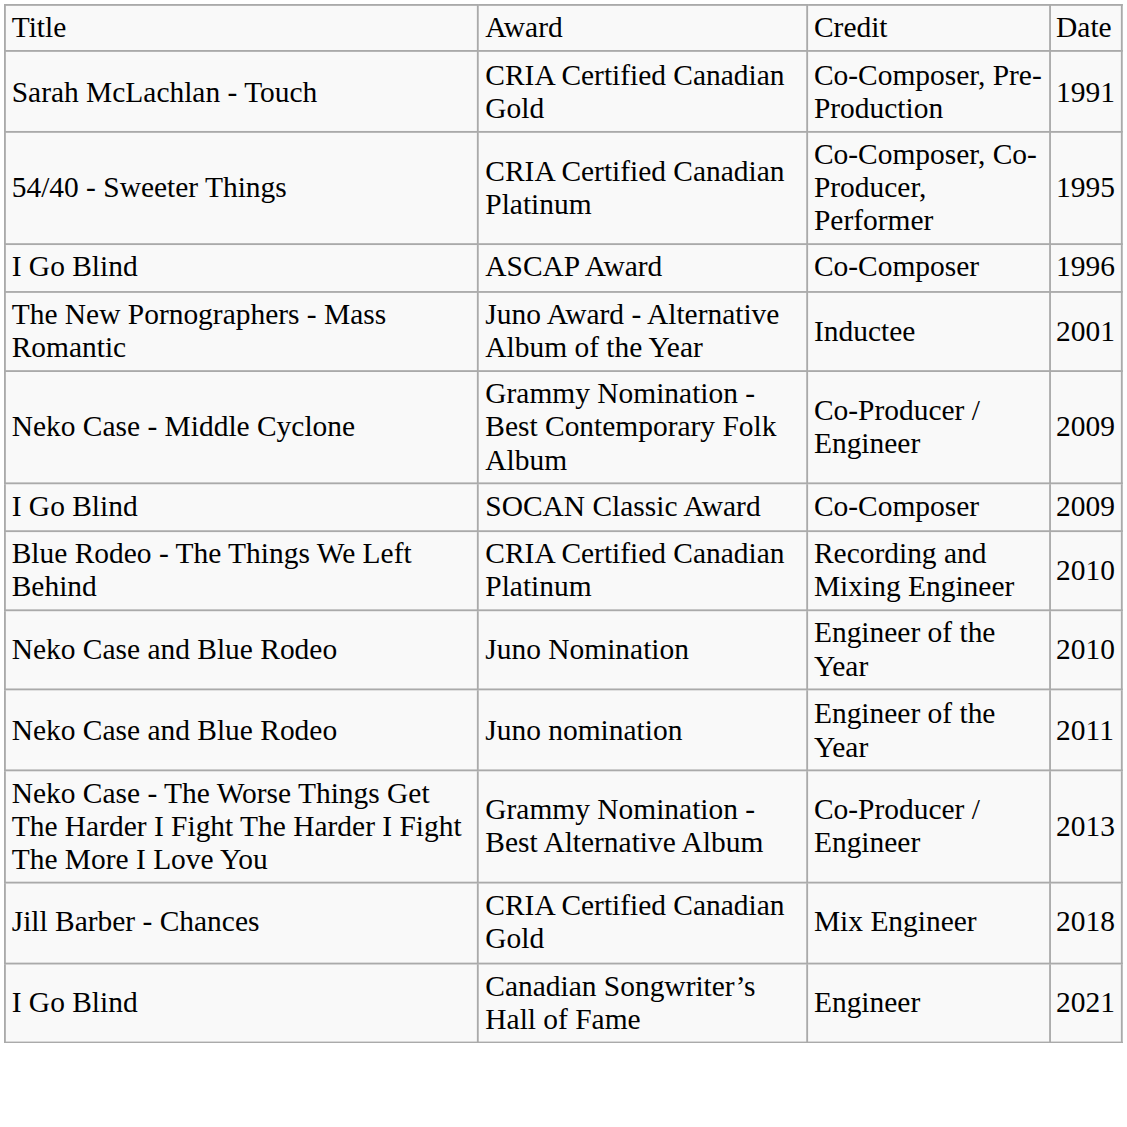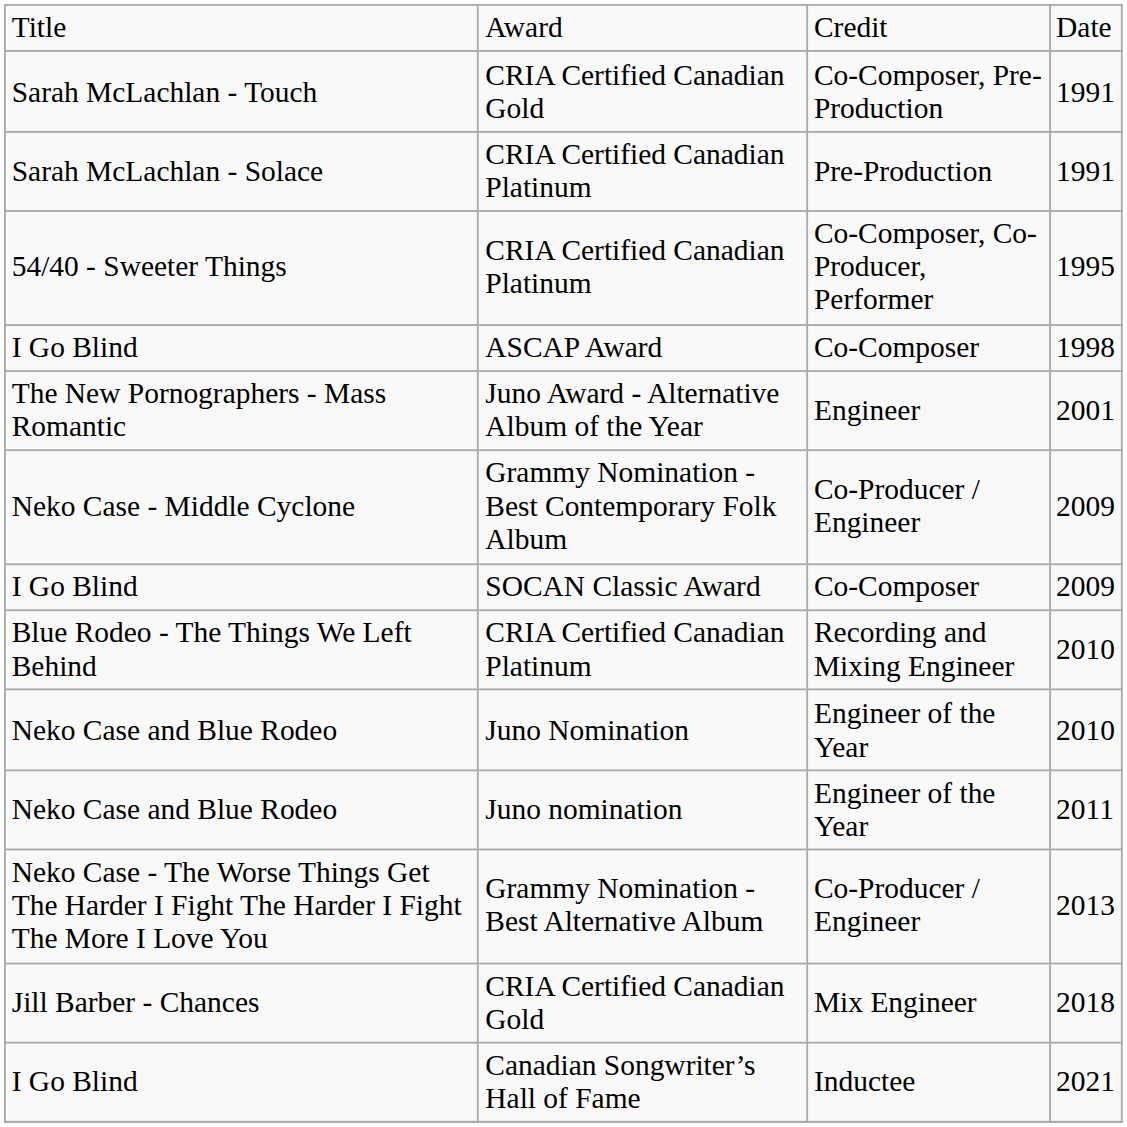 <table class="wikitable sortable" border="1">
 <tr>
 <td>Title</td>
 <td>Award</td>
 <td>Credit</td>
 <td>Date</td>
 </tr>
 <tr>
 <td>Sarah McLachlan - Touch</td>
 <td>CRIA Certified Canadian Gold</td>
 <td>Co-Composer, Pre-Production</td>
 <td>1991</td>
 </tr>
 <tr>
+<td>Sarah McLachlan - Solace</td>
+<td>CRIA Certified Canadian Platinum</td>
+<td>Pre-Production</td>
+<td>1991</td>
+</tr>
+<tr>
 <td>54/40 - Sweeter Things</td>
 <td>CRIA Certified Canadian Platinum</td>
 <td>Co-Composer, Co-Producer, Performer</td>
 <td>1995</td>
 </tr>
 <tr>
 <td>I Go Blind</td>
 <td>ASCAP Award</td>
 <td>Co-Composer</td>
-<td>1996</td>
+<td>1998</td>
 </tr>
 <tr>
 <td>The New Pornographers - Mass Romantic</td>
 <td>Juno Award - Alternative Album of the Year</td>
-<td>Inductee</td>
+<td>Engineer</td>
 <td>2001</td>
 </tr>
 <tr>
 <td>Neko Case - Middle Cyclone</td>
 <td>Grammy Nomination - Best Contemporary Folk Album</td>
 <td>Co-Producer / Engineer</td>
 <td>2009</td>
 </tr>
 <tr>
 <td>I Go Blind</td>
 <td>SOCAN Classic  Award</td>
 <td>Co-Composer</td>
 <td>2009</td>
 </tr>
 <tr>
 <td>Blue Rodeo - The Things We Left Behind</td>
 <td>CRIA Certified Canadian Platinum</td>
 <td>Recording and Mixing  Engineer</td>
 <td>2010</td>
 </tr>
 <tr>
 <td>Neko Case and Blue Rodeo</td>
 <td>Juno Nomination</td>
 <td>Engineer of the Year</td>
 <td>2010</td>
 </tr>
 <tr>
 <td>Neko Case and Blue Rodeo</td>
 <td>Juno nomination</td>
 <td>Engineer of the Year</td>
 <td>2011</td>
 </tr>
 <tr>
 <td>Neko Case - The Worse Things Get The Harder I Fight The Harder I Fight The More I Love You</td>
 <td>Grammy Nomination - Best Alternative Album</td>
 <td>Co-Producer / Engineer</td>
 <td>2013</td>
 </tr>
 <tr>
 <td>Jill Barber - Chances</td>
 <td>CRIA Certified Canadian Gold</td>
 <td>Mix Engineer</td>
 <td>2018</td>
 </tr>
 <tr>
 <td>I Go Blind</td>
 <td>Canadian Songwriter’s Hall of Fame</td>
-<td>Engineer</td>
+<td>Inductee</td>
 <td>2021</td>
 </tr>
 <tr>
 </tr>
 </table>
